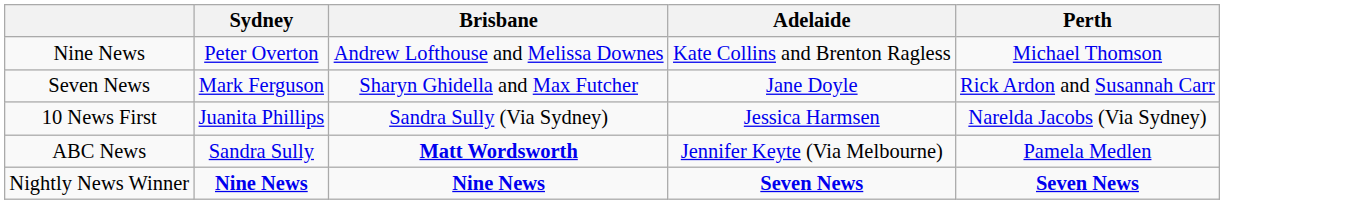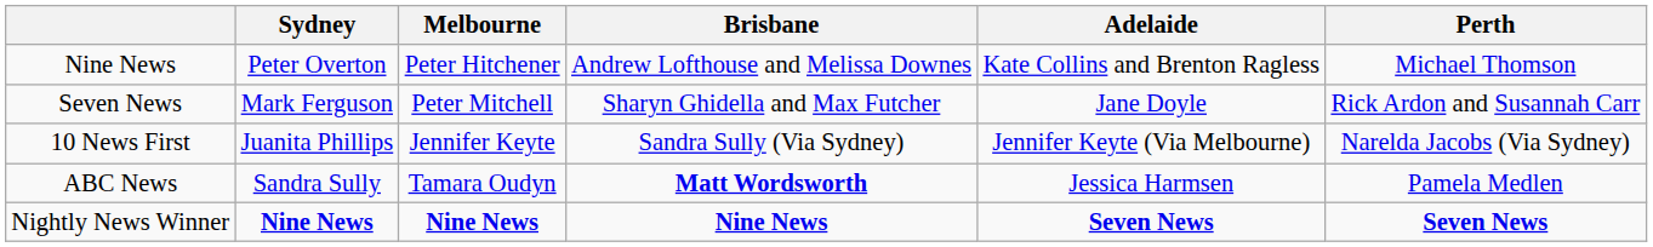 <table class="wikitable">
 <tr>
 <th></th>
 <th>Sydney</th>
+<th>Melbourne</th>
 <th>Brisbane</th>
 <th>Adelaide</th>
 <th>Perth</th>
 </tr>
 <tr style="text-align:center">
 <td>Nine News</td>
 <td><a href='#'>Peter Overton</a></td>
+<td><a href='#'>Peter Hitchener</a></td>
 <td><a href='#'>Andrew Lofthouse</a> and <a href='#'>Melissa Downes</a></td>
 <td><a href='#'>Kate Collins</a> and Brenton Ragless</td>
 <td><a href='#'>Michael Thomson</a></td>
 </tr>
 <tr style="text-align:center">
 <td>Seven News</td>
 <td><a href='#'>Mark Ferguson</a></td>
+<td><a href='#'>Peter Mitchell</a></td>
 <td><a href='#'>Sharyn Ghidella</a> and <a href='#'>Max Futcher</a></td>
 <td><a href='#'>Jane Doyle</a></td>
 <td><a href='#'>Rick Ardon</a> and <a href='#'>Susannah Carr</a></td>
 </tr>
 <tr style="text-align:center">
 <td>10 News First</td>
 <td><a href='#'>Juanita Phillips</a></td>
+<td><a href='#'>Jennifer Keyte</a></td>
 <td><a href='#'>Sandra Sully</a> (Via Sydney)</td>
-<td><a href='#'>Jessica Harmsen</a></td>
+<td><a href='#'>Jennifer Keyte</a> (Via Melbourne)</td>
 <td><a href='#'>Narelda Jacobs</a> (Via Sydney)</td>
 </tr>
 <tr style="text-align:center">
 <td>ABC News</td>
 <td><a href='#'>Sandra Sully</a></td>
+<td><a href='#'>Tamara Oudyn</a></td>
 <td><strong><a href='#'>Matt Wordsworth</a></strong></td>
-<td><a href='#'>Jennifer Keyte</a> (Via Melbourne)</td>
+<td><a href='#'>Jessica Harmsen</a></td>
 <td><a href='#'>Pamela Medlen</a></td>
 </tr>
 <tr style="text-align:center">
 <td>Nightly News Winner</td>
 <td><strong><a href='#'>Nine News</a></strong></td>
 <td><strong><a href='#'>Nine News</a></strong></td>
+<td><strong><a href='#'>Nine News</a></strong></td>
 <td><strong><a href='#'>Seven News</a></strong></td>
 <td><strong><a href='#'>Seven News</a></strong></td>
 </tr>
 </table>
